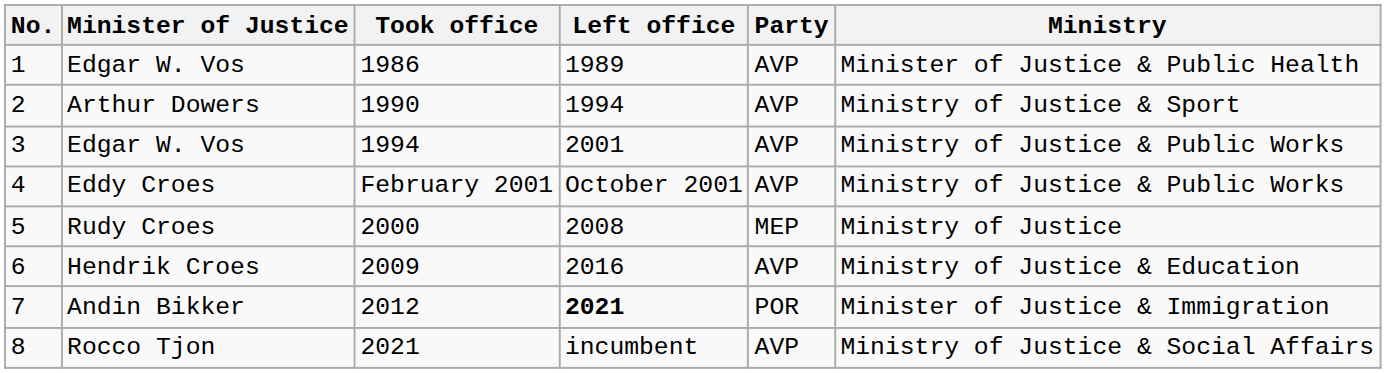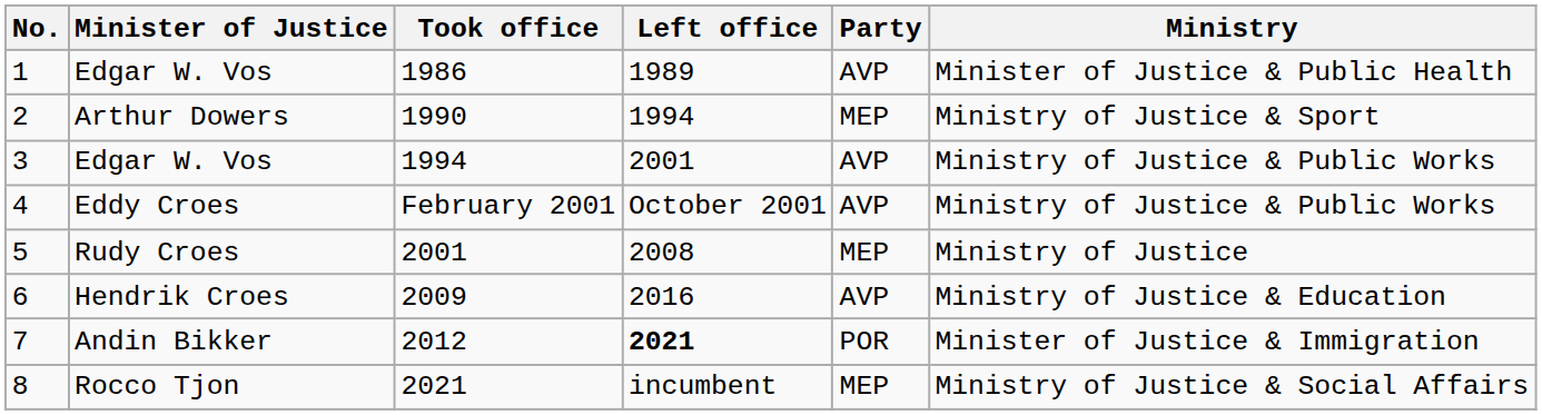 <table class="wikitable">
 <tr>
 <th>No.</th>
 <th>Minister of Justice</th>
 <th>Took office</th>
 <th>Left office</th>
 <th>Party</th>
 <th>Ministry</th>
 </tr>
 <tr>
 <td>1</td>
 <td>Edgar W. Vos</td>
 <td>1986</td>
 <td>1989</td>
 <td>AVP</td>
 <td>Minister of Justice & Public Health</td>
 </tr>
 <tr>
 <td>2</td>
 <td>Arthur Dowers</td>
 <td>1990</td>
 <td>1994</td>
-<td>AVP</td>
+<td>MEP</td>
 <td>Ministry of Justice & Sport</td>
 </tr>
 <tr>
 <td>3</td>
 <td>Edgar W. Vos</td>
 <td>1994</td>
 <td>2001</td>
 <td>AVP</td>
 <td>Ministry of Justice & Public Works</td>
 </tr>
 <tr>
 <td>4</td>
 <td>Eddy Croes</td>
 <td>February 2001</td>
 <td>October 2001</td>
 <td>AVP</td>
 <td>Ministry of Justice & Public Works</td>
 </tr>
 <tr>
 <td>5</td>
 <td>Rudy Croes</td>
-<td>2000</td>
+<td>2001</td>
 <td>2008</td>
 <td>MEP</td>
 <td>Ministry of Justice</td>
 </tr>
 <tr>
 <td>6</td>
 <td>Hendrik Croes</td>
 <td>2009</td>
 <td>2016</td>
 <td>AVP</td>
 <td>Ministry of Justice & Education</td>
 </tr>
 <tr>
 <td>7</td>
 <td>Andin Bikker</td>
 <td>2012</td>
 <td><strong>2021</strong></td>
 <td>POR</td>
 <td>Minister of Justice & Immigration</td>
 </tr>
 <tr>
 <td>8</td>
 <td>Rocco Tjon</td>
 <td>2021</td>
 <td>incumbent</td>
-<td>AVP</td>
+<td>MEP</td>
 <td>Ministry of Justice & Social Affairs</td>
 </tr>
 </table>
